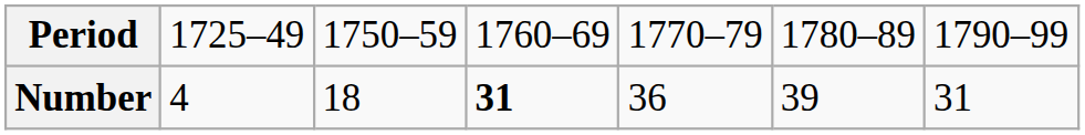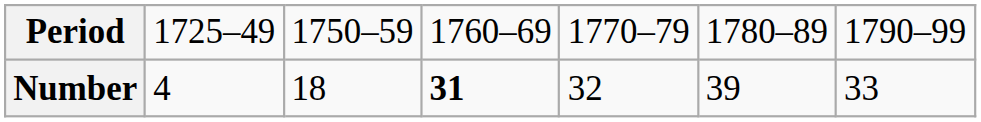 <table class="wikitable">
 <tr>
 <th>Period</th>
 <td>1725–49</td>
 <td>1750–59</td>
 <td>1760–69</td>
 <td>1770–79</td>
 <td>1780–89</td>
 <td>1790–99</td>
 </tr>
 <tr>
 <th>Number</th>
 <td>4</td>
 <td>18</td>
 <td><strong>31</strong></td>
-<td>36</td>
+<td>32</td>
 <td>39</td>
-<td>31</td>
+<td>33</td>
 </tr>
 </table>
